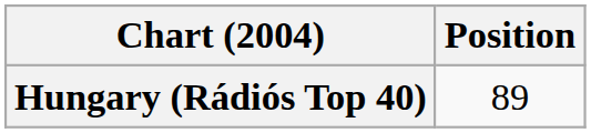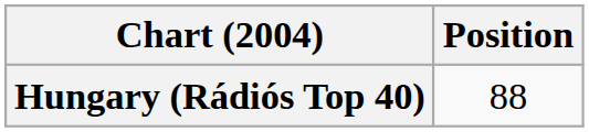 <table class="wikitable plainrowheaders" style="text-align:center">
 <tr>
 <th scope="col">Chart (2004)</th>
 <th scope="col">Position</th>
 </tr>
 <tr>
 <th scope="row">Hungary (Rádiós Top 40)</th>
-<td>89</td>
+<td>88</td>
 </tr>
 </table>
